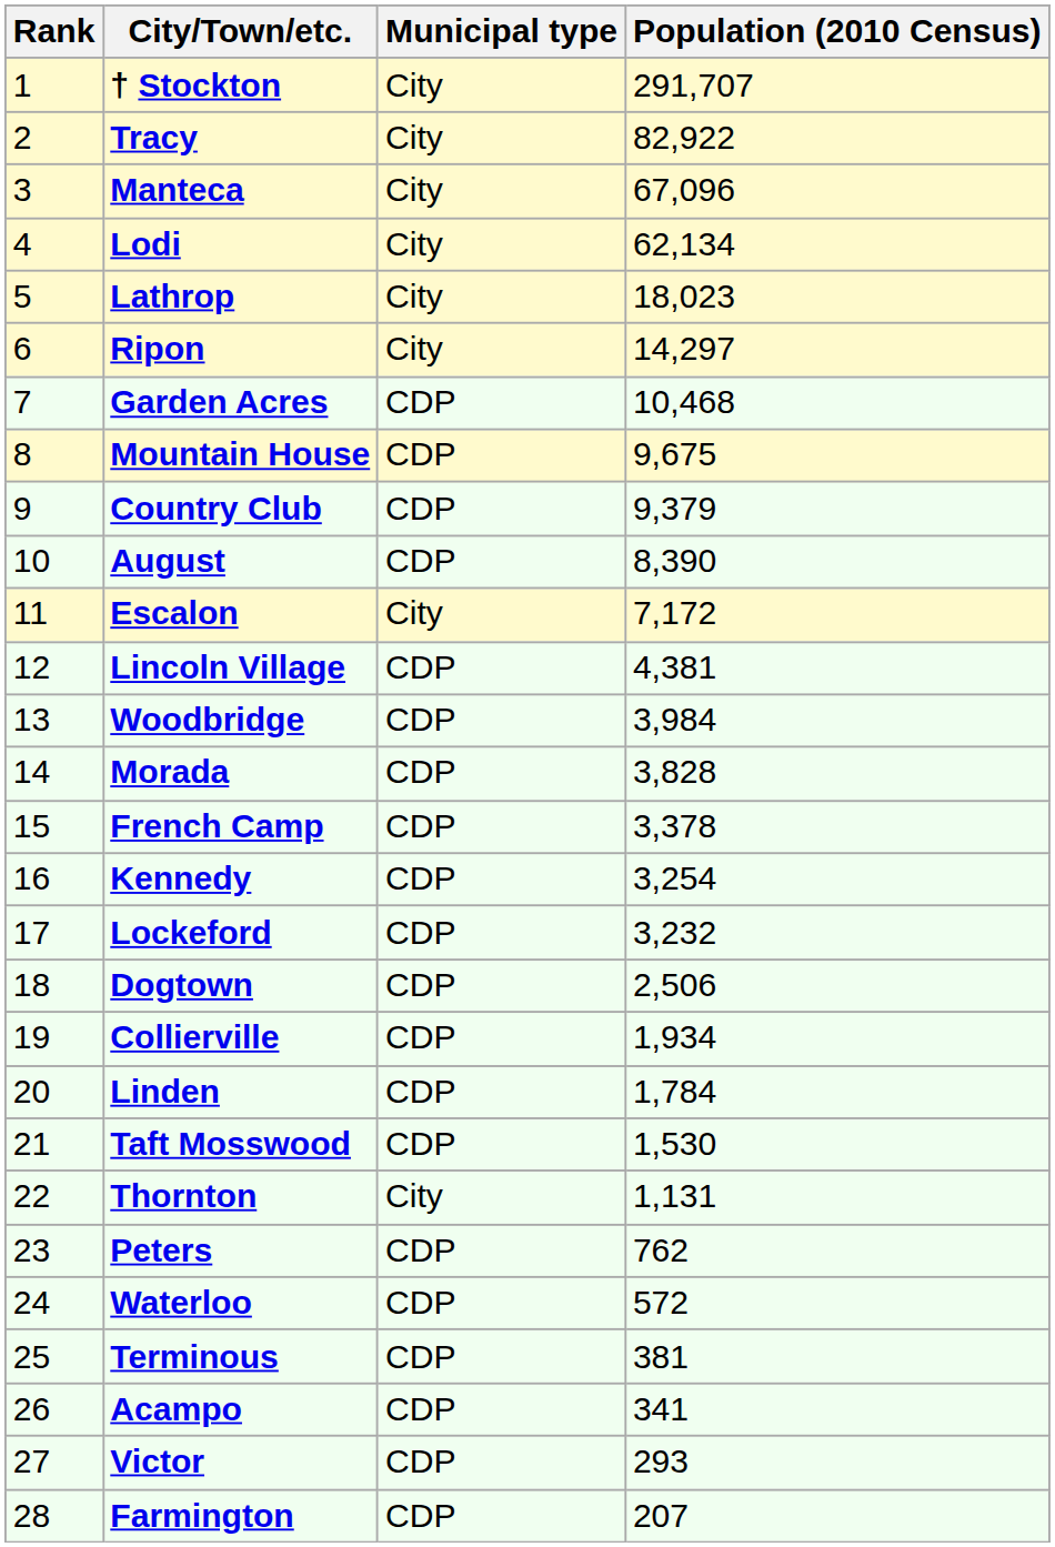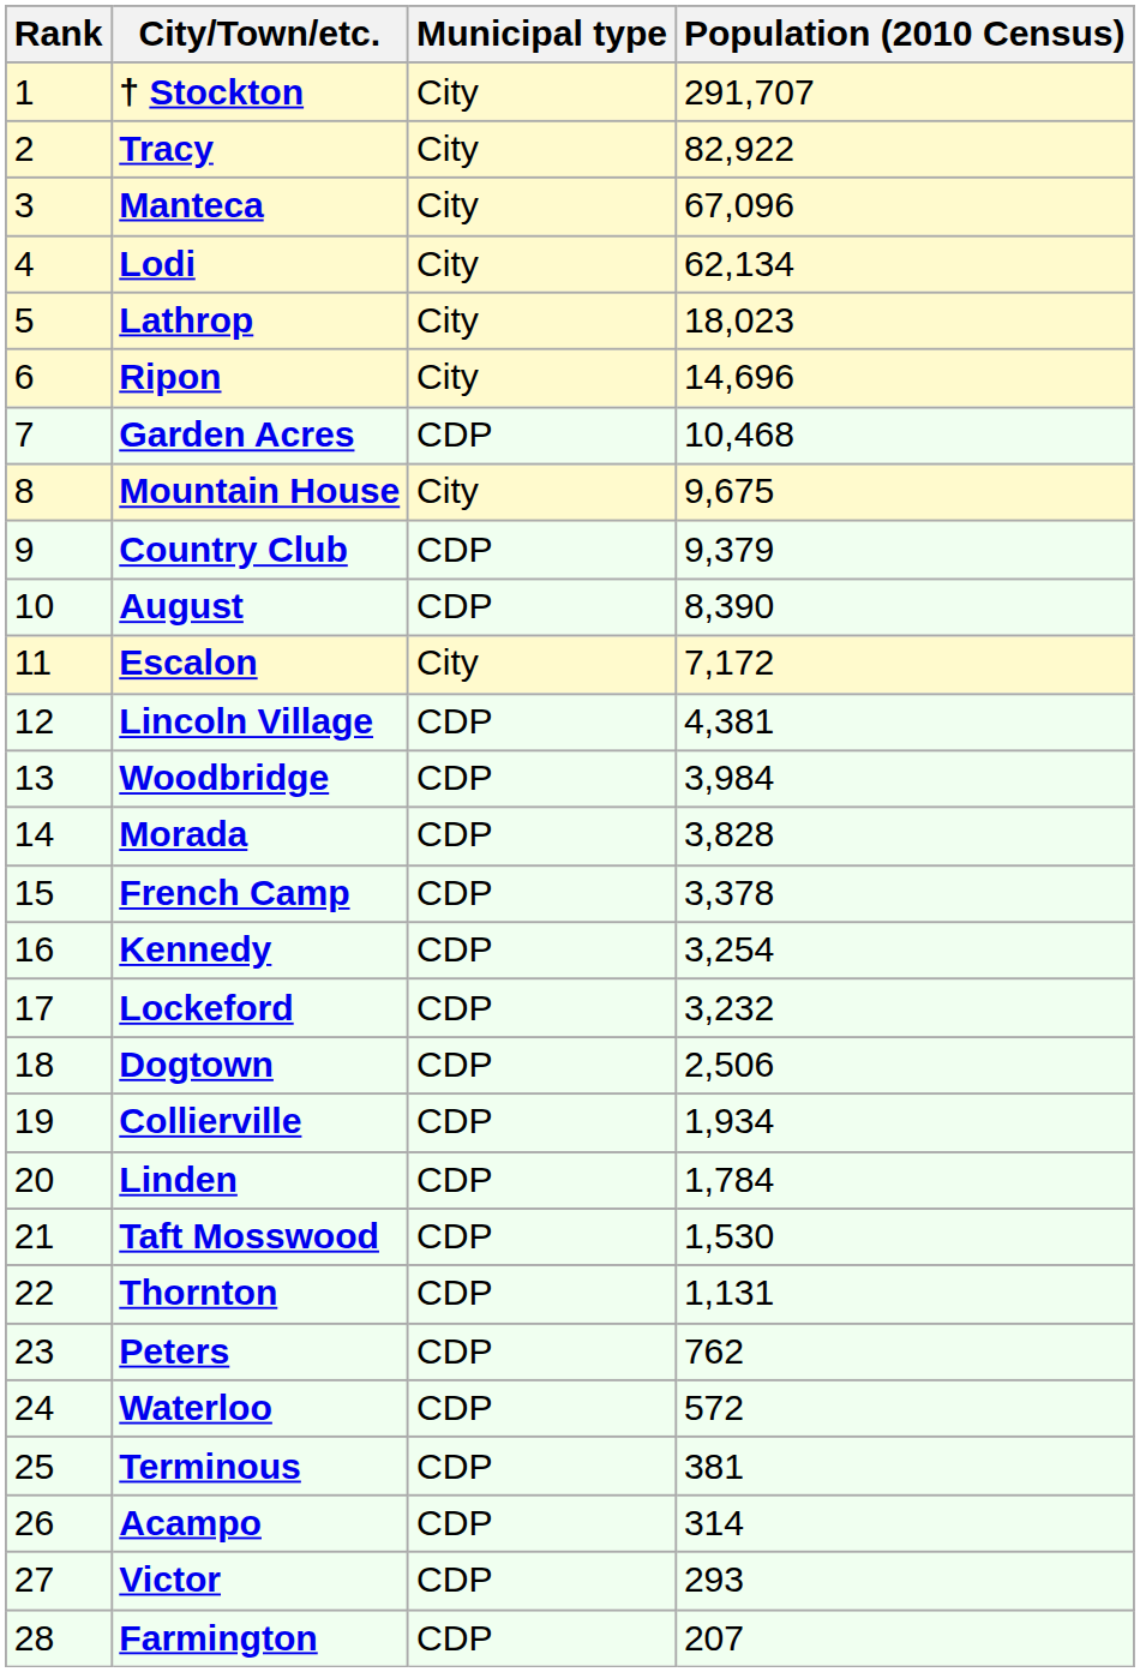 <table class="wikitable sortable">
 <tr>
 <th>Rank</th>
 <th>City/Town/etc.</th>
 <th>Municipal type</th>
 <th>Population (2010 Census)</th>
 </tr>
 <tr style="background-color:#FFFACD;">
 <td>1</td>
 <td><strong>†</strong> <strong><a href='#'>Stockton</a></strong></td>
 <td>City</td>
 <td>291,707</td>
 </tr>
 <tr style="background-color:#FFFACD;">
 <td>2</td>
 <td><strong><a href='#'>Tracy</a></strong></td>
 <td>City</td>
 <td>82,922</td>
 </tr>
 <tr style="background-color:#FFFACD;">
 <td>3</td>
 <td><strong><a href='#'>Manteca</a></strong></td>
 <td>City</td>
 <td>67,096</td>
 </tr>
 <tr style="background-color:#FFFACD;">
 <td>4</td>
 <td><strong><a href='#'>Lodi</a></strong></td>
 <td>City</td>
 <td>62,134</td>
 </tr>
 <tr style="background-color:#FFFACD;">
 <td>5</td>
 <td><strong><a href='#'>Lathrop</a></strong></td>
 <td>City</td>
 <td>18,023</td>
 </tr>
 <tr style="background-color:#FFFACD;">
 <td>6</td>
 <td><strong><a href='#'>Ripon</a></strong></td>
 <td>City</td>
-<td>14,297</td>
+<td>14,696</td>
 </tr>
 <tr style="background-color:#F0FFF0;">
 <td>7</td>
 <td><strong><a href='#'>Garden Acres</a></strong></td>
 <td>CDP</td>
 <td>10,468</td>
 </tr>
 <tr style="background-color:#FFFACD;">
 <td>8</td>
 <td><strong><a href='#'>Mountain House</a></strong></td>
-<td>CDP</td>
+<td>City</td>
 <td>9,675</td>
 </tr>
 <tr style="background-color:#F0FFF0;">
 <td>9</td>
 <td><strong><a href='#'>Country Club</a></strong></td>
 <td>CDP</td>
 <td>9,379</td>
 </tr>
 <tr style="background-color:#F0FFF0;">
 <td>10</td>
 <td><strong><a href='#'>August</a></strong></td>
 <td>CDP</td>
 <td>8,390</td>
 </tr>
 <tr style="background-color:#FFFACD;">
 <td>11</td>
 <td><strong><a href='#'>Escalon</a></strong></td>
 <td>City</td>
 <td>7,172</td>
 </tr>
 <tr style="background-color:#F0FFF0;">
 <td>12</td>
 <td><strong><a href='#'>Lincoln Village</a></strong></td>
 <td>CDP</td>
 <td>4,381</td>
 </tr>
 <tr style="background-color:#F0FFF0;">
 <td>13</td>
 <td><strong><a href='#'>Woodbridge</a></strong></td>
 <td>CDP</td>
 <td>3,984</td>
 </tr>
 <tr style="background-color:#F0FFF0;">
 <td>14</td>
 <td><strong><a href='#'>Morada</a></strong></td>
 <td>CDP</td>
 <td>3,828</td>
 </tr>
 <tr style="background-color:#F0FFF0;">
 <td>15</td>
 <td><strong><a href='#'>French Camp</a></strong></td>
 <td>CDP</td>
 <td>3,378</td>
 </tr>
 <tr style="background-color:#F0FFF0;">
 <td>16</td>
 <td><strong><a href='#'>Kennedy</a></strong></td>
 <td>CDP</td>
 <td>3,254</td>
 </tr>
 <tr style="background-color:#F0FFF0;">
 <td>17</td>
 <td><strong><a href='#'>Lockeford</a></strong></td>
 <td>CDP</td>
 <td>3,232</td>
 </tr>
 <tr style="background-color:#F0FFF0;">
 <td>18</td>
 <td><strong><a href='#'>Dogtown</a></strong></td>
 <td>CDP</td>
 <td>2,506</td>
 </tr>
 <tr style="background-color:#F0FFF0;">
 <td>19</td>
 <td><strong><a href='#'>Collierville</a></strong></td>
 <td>CDP</td>
 <td>1,934</td>
 </tr>
 <tr style="background-color:#F0FFF0;">
 <td>20</td>
 <td><strong><a href='#'>Linden</a></strong></td>
 <td>CDP</td>
 <td>1,784</td>
 </tr>
 <tr style="background-color:#F0FFF0;">
 <td>21</td>
 <td><strong><a href='#'>Taft Mosswood</a></strong></td>
 <td>CDP</td>
 <td>1,530</td>
 </tr>
 <tr style="background-color:#F0FFF0;">
 <td>22</td>
 <td><strong><a href='#'>Thornton</a></strong></td>
-<td>City</td>
+<td>CDP</td>
 <td>1,131</td>
 </tr>
 <tr style="background-color:#F0FFF0;">
 <td>23</td>
 <td><strong><a href='#'>Peters</a></strong></td>
 <td>CDP</td>
 <td>762</td>
 </tr>
 <tr style="background-color:#F0FFF0;">
 <td>24</td>
 <td><strong><a href='#'>Waterloo</a></strong></td>
 <td>CDP</td>
 <td>572</td>
 </tr>
 <tr style="background-color:#F0FFF0;">
 <td>25</td>
 <td><strong><a href='#'>Terminous</a></strong></td>
 <td>CDP</td>
 <td>381</td>
 </tr>
 <tr style="background-color:#F0FFF0;">
 <td>26</td>
 <td><strong><a href='#'>Acampo</a></strong></td>
 <td>CDP</td>
-<td>341</td>
+<td>314</td>
 </tr>
 <tr style="background-color:#F0FFF0;">
 <td>27</td>
 <td><strong><a href='#'>Victor</a></strong></td>
 <td>CDP</td>
 <td>293</td>
 </tr>
 <tr style="background-color:#F0FFF0;">
 <td>28</td>
 <td><strong><a href='#'>Farmington</a></strong></td>
 <td>CDP</td>
 <td>207</td>
 </tr>
 </table>
